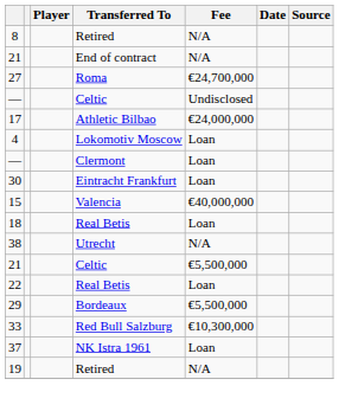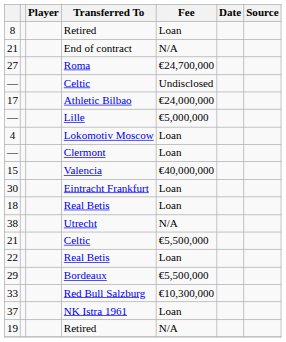 <table class="wikitable plainrowheaders sortable">
 <tr>
 <th></th>
 <th></th>
 <th scope=col>Player</th>
 <th>Transferred To</th>
 <th !scope=col; style="width: 65px;">Fee</th>
 <th scope=col>Date</th>
 <th scope=col>Source</th>
 </tr>
 <tr>
 <td align=center>8</td>
 <td align=center></td>
 <td></td>
 <td>Retired</td>
-<td>N/A</td>
+<td>Loan</td>
 <td></td>
 <td></td>
 </tr>
 <tr>
 <td align=center>21</td>
 <td align=center></td>
 <td></td>
 <td>End of contract</td>
 <td>N/A</td>
 <td></td>
 <td></td>
 </tr>
 <tr>
 <td align=center>27</td>
 <td align=center></td>
 <td></td>
 <td> <a href='#'>Roma</a></td>
 <td>€24,700,000</td>
 <td></td>
 <td></td>
 </tr>
 <tr>
 <td align=center>—</td>
 <td align=center></td>
 <td></td>
 <td> <a href='#'>Celtic</a></td>
 <td>Undisclosed</td>
 <td></td>
 <td></td>
 </tr>
 <tr>
 <td align=center>17</td>
 <td align=center></td>
 <td></td>
 <td> <a href='#'>Athletic Bilbao</a></td>
 <td>€24,000,000</td>
 <td></td>
 <td></td>
 </tr>
 <tr>
+<td align=center>—</td>
+<td align=center></td>
+<td></td>
+<td> <a href='#'>Lille</a></td>
+<td>€5,000,000</td>
+<td></td>
+<td></td>
+</tr>
+<tr>
 <td align=center>4</td>
 <td align=center></td>
 <td></td>
 <td> <a href='#'>Lokomotiv Moscow</a></td>
 <td>Loan</td>
 <td></td>
 <td></td>
 </tr>
 <tr>
 <td align=center>—</td>
 <td align=center></td>
 <td></td>
 <td> <a href='#'>Clermont</a></td>
 <td>Loan</td>
 <td></td>
 <td></td>
 </tr>
 <tr>
+<td align=center>15</td>
+<td align=center></td>
+<td></td>
+<td> <a href='#'>Valencia</a></td>
+<td>€40,000,000</td>
+<td></td>
+<td></td>
+</tr>
+<tr>
 <td align=center>30</td>
 <td align=center></td>
 <td></td>
 <td> <a href='#'>Eintracht Frankfurt</a></td>
 <td>Loan</td>
-<td></td>
-<td></td>
-</tr>
-<tr>
-<td align=center>15</td>
-<td align=center></td>
-<td></td>
-<td> <a href='#'>Valencia</a></td>
-<td>€40,000,000</td>
 <td></td>
 <td></td>
 </tr>
 <tr>
 <td align=center>18</td>
 <td align=center></td>
 <td></td>
 <td> <a href='#'>Real Betis</a></td>
 <td>Loan</td>
 <td></td>
 <td></td>
 </tr>
 <tr>
 <td align=center>38</td>
 <td align=center></td>
 <td></td>
 <td> <a href='#'>Utrecht</a></td>
 <td>N/A</td>
 <td></td>
 <td></td>
 </tr>
 <tr>
 <td align=center>21</td>
 <td align=center></td>
 <td></td>
 <td> <a href='#'>Celtic</a></td>
 <td>€5,500,000</td>
 <td></td>
 <td></td>
 </tr>
 <tr>
 <td align=center>22</td>
 <td align=center></td>
 <td></td>
 <td> <a href='#'>Real Betis</a></td>
 <td>Loan</td>
 <td></td>
 <td></td>
 </tr>
 <tr>
 <td align=center>29</td>
 <td align=center></td>
 <td></td>
 <td> <a href='#'>Bordeaux</a></td>
 <td>€5,500,000</td>
 <td></td>
 <td></td>
 </tr>
 <tr>
 <td align=center>33</td>
 <td align=center></td>
 <td></td>
 <td> <a href='#'>Red Bull Salzburg</a></td>
 <td>€10,300,000</td>
 <td></td>
 <td></td>
 </tr>
 <tr>
 <td align=center>37</td>
 <td align=center></td>
 <td></td>
 <td> <a href='#'>NK Istra 1961</a></td>
 <td>Loan</td>
 <td></td>
 <td></td>
 </tr>
 <tr>
 <td align=center>19</td>
 <td align=center></td>
 <td></td>
 <td>Retired</td>
 <td>N/A</td>
 <td></td>
 <td></td>
 </tr>
 <tr>
 </tr>
 </table>
